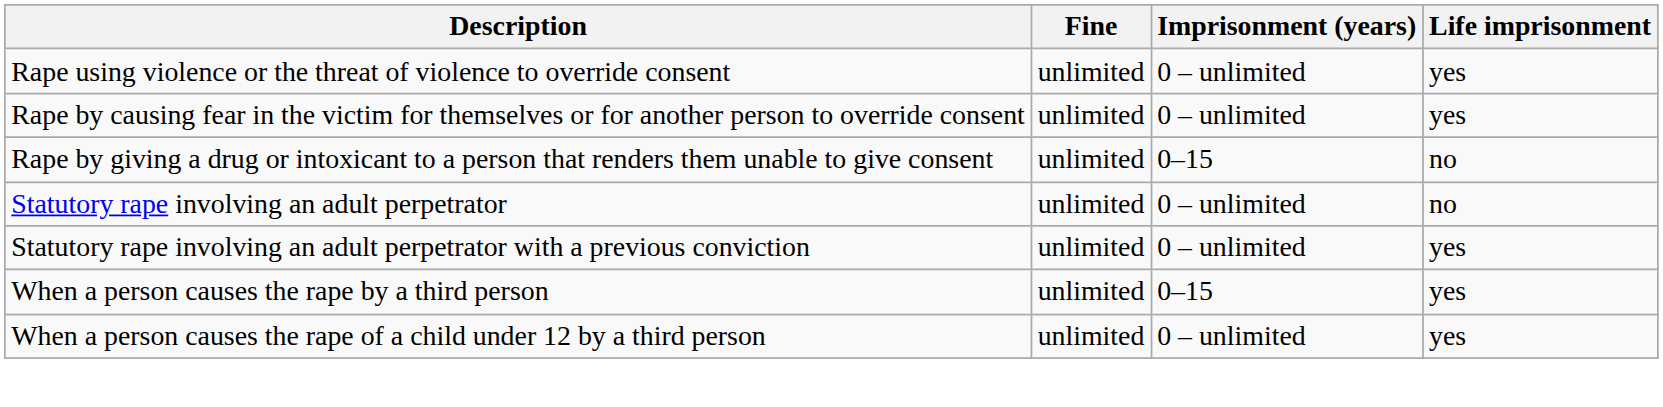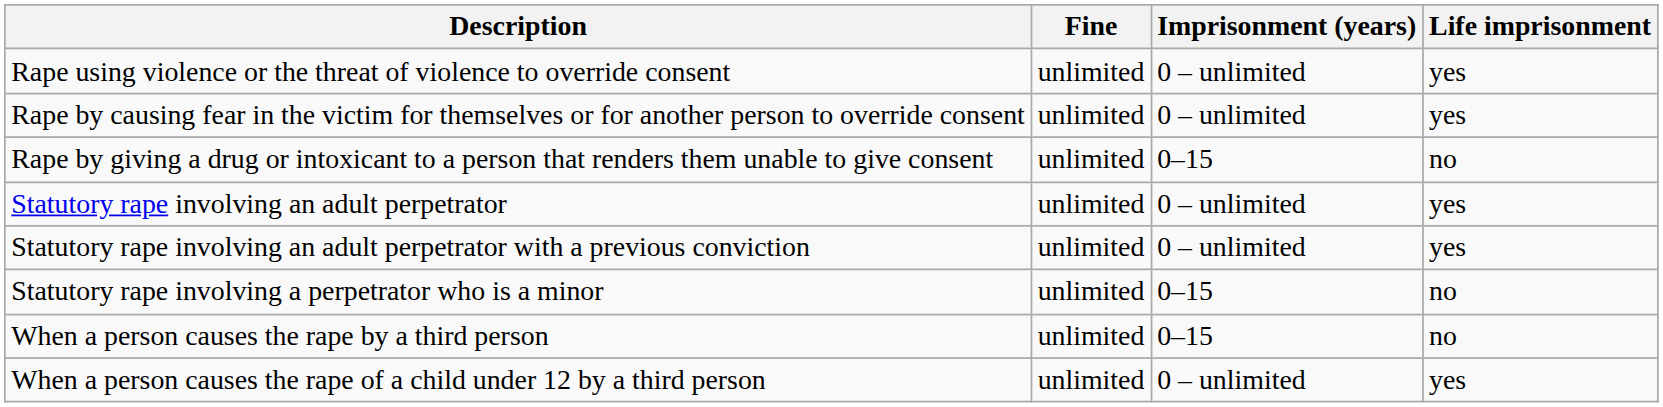 <table class="wikitable">
 <tr>
 <th>Description</th>
 <th>Fine</th>
 <th>Imprisonment (years)</th>
 <th>Life imprisonment</th>
 </tr>
 <tr>
 <td>Rape using violence or the threat of violence to override consent</td>
 <td>unlimited</td>
 <td>0 – unlimited</td>
 <td>yes</td>
 </tr>
 <tr>
 <td>Rape by causing fear in the victim for themselves or for another person to override consent</td>
 <td>unlimited</td>
 <td>0 – unlimited</td>
 <td>yes</td>
 </tr>
 <tr>
 <td>Rape by giving a drug or intoxicant to a person that renders them unable to give consent</td>
 <td>unlimited</td>
 <td>0–15</td>
 <td>no</td>
 </tr>
 <tr>
 <td><a href='#'>Statutory rape</a> involving an adult perpetrator</td>
 <td>unlimited</td>
 <td>0 – unlimited</td>
-<td>no</td>
+<td>yes</td>
 </tr>
 <tr>
 <td>Statutory rape involving an adult perpetrator with a previous conviction</td>
 <td>unlimited</td>
 <td>0 – unlimited</td>
 <td>yes</td>
 </tr>
 <tr>
+<td>Statutory rape involving a perpetrator who is a minor</td>
+<td>unlimited</td>
+<td>0–15</td>
+<td>no</td>
+</tr>
+<tr>
 <td>When a person causes the rape by a third person</td>
 <td>unlimited</td>
 <td>0–15</td>
-<td>yes</td>
+<td>no</td>
 </tr>
 <tr>
 <td>When a person causes the rape of a child under 12 by a third person</td>
 <td>unlimited</td>
 <td>0 – unlimited</td>
 <td>yes</td>
 </tr>
 </table>
